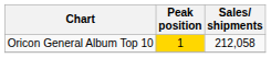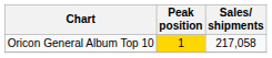 <table class="wikitable">
 <tr>
 <th>Chart</th>
 <th>Peak<br>position</th>
 <th>Sales/<br>shipments</th>
 </tr>
 <tr>
 <td>Oricon General Album Top 10</td>
 <td align="center" style="background: gold;">1</td>
-<td align="center">212,058</td>
+<td align="center">217,058</td>
 </tr>
 <tr>
 </tr>
 </table>
